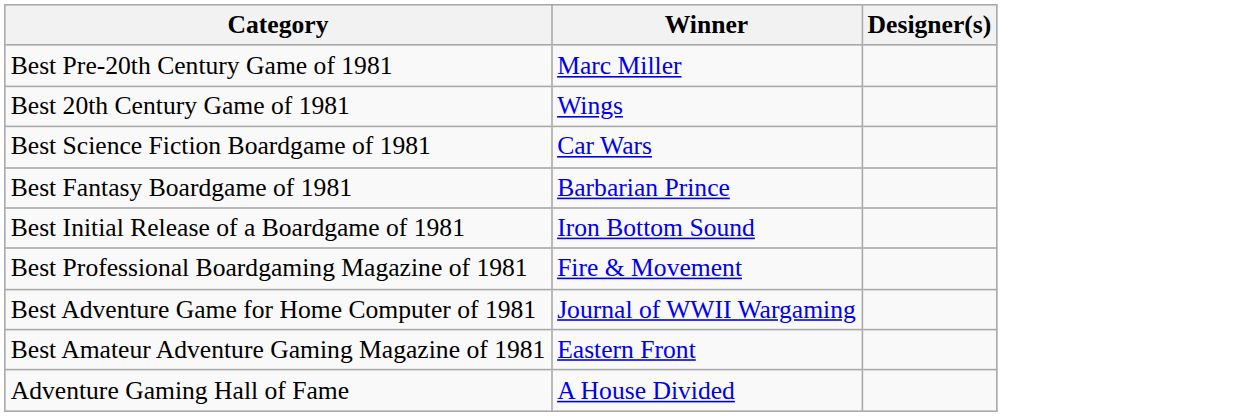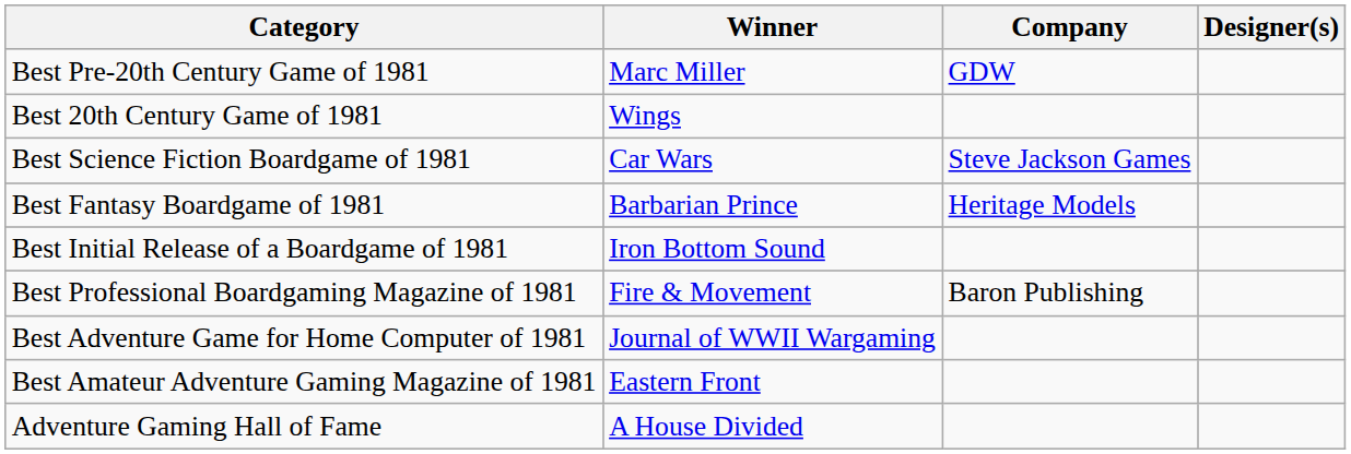 <table class="wikitable">
 <tr>
 <th>Category</th>
 <th>Winner</th>
+<th>Company</th>
 <th>Designer(s)</th>
 </tr>
 <tr>
 <td>Best Pre-20th Century Game of 1981</td>
 <td><a href='#'>Marc Miller</a></td>
+<td><a href='#'>GDW</a></td>
 <td></td>
 </tr>
 <tr>
 <td>Best 20th Century Game of 1981</td>
 <td><a href='#'>Wings</a></td>
 <td></td>
+<td></td>
 </tr>
 <tr>
 <td>Best Science Fiction Boardgame of 1981</td>
 <td><a href='#'>Car Wars</a></td>
+<td><a href='#'>Steve Jackson Games</a></td>
 <td></td>
 </tr>
 <tr>
 <td>Best Fantasy Boardgame of 1981</td>
 <td><a href='#'>Barbarian Prince</a></td>
+<td><a href='#'>Heritage Models</a></td>
 <td></td>
 </tr>
 <tr>
 <td>Best Initial Release of a Boardgame of 1981</td>
 <td><a href='#'>Iron Bottom Sound</a></td>
 <td></td>
+<td></td>
 </tr>
 <tr>
 <td>Best Professional Boardgaming Magazine of 1981</td>
 <td><a href='#'>Fire & Movement</a></td>
+<td>Baron Publishing</td>
 <td></td>
 </tr>
 <tr>
 <td>Best Adventure Game for Home Computer of 1981</td>
 <td><a href='#'>Journal of WWII Wargaming</a></td>
 <td></td>
+<td></td>
 </tr>
 <tr>
 <td>Best Amateur Adventure Gaming Magazine of 1981</td>
 <td><a href='#'>Eastern Front</a></td>
+<td></td>
 <td></td>
 </tr>
 <tr>
 <td>Adventure Gaming Hall of Fame</td>
 <td><a href='#'>A House Divided</a></td>
 <td></td>
+<td></td>
 </tr>
 </table>
